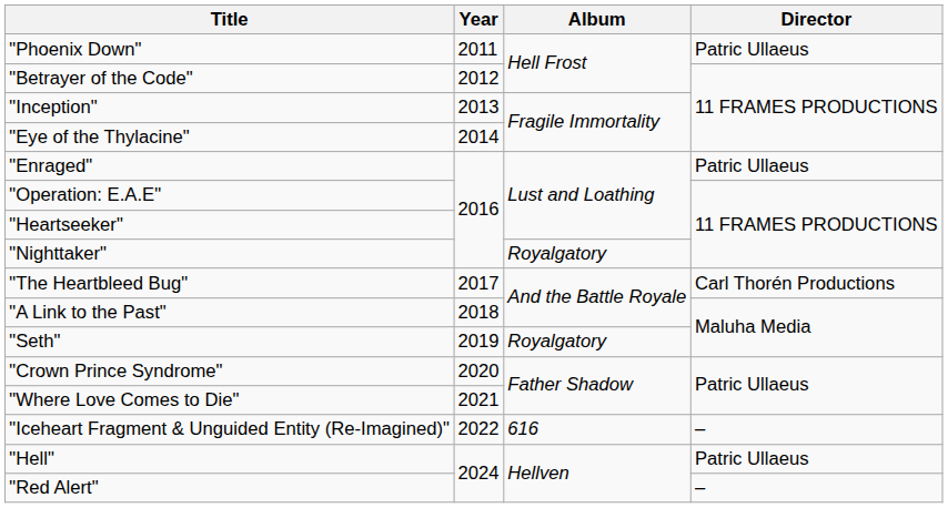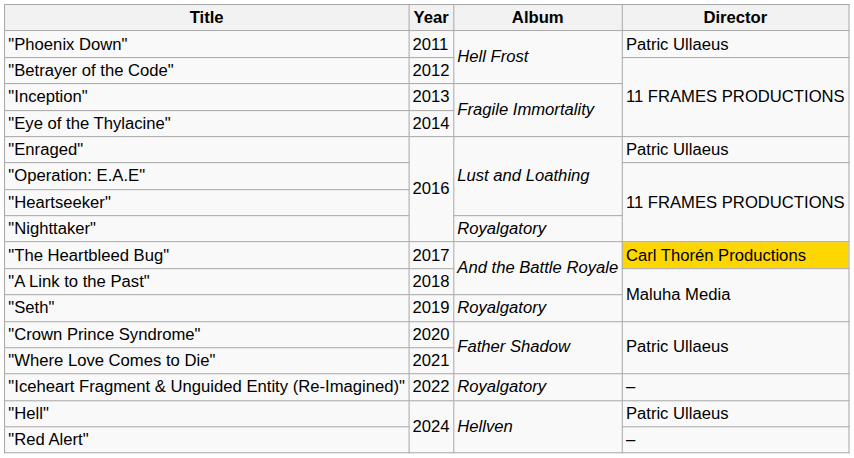 <table class="wikitable">
 <tr>
 <th>Title</th>
 <th>Year</th>
 <th>Album</th>
 <th>Director</th>
 </tr>
 <tr>
 <td>"Phoenix Down"</td>
 <td>2011</td>
 <td rowspan="2"><em>Hell Frost</em></td>
 <td>Patric Ullaeus</td>
 </tr>
 <tr>
 <td>"Betrayer of the Code"</td>
 <td>2012</td>
 <td rowspan="3">11 FRAMES PRODUCTIONS</td>
 </tr>
 <tr>
 <td>"Inception"</td>
 <td>2013</td>
 <td rowspan="2"><em>Fragile Immortality</em></td>
 </tr>
 <tr>
 <td>"Eye of the Thylacine"</td>
 <td>2014</td>
 </tr>
 <tr>
 <td>"Enraged"</td>
 <td rowspan="4">2016</td>
 <td rowspan="3"><em>Lust and Loathing</em></td>
 <td>Patric Ullaeus</td>
 </tr>
 <tr>
 <td>"Operation: E.A.E"</td>
 <td rowspan="3">11 FRAMES PRODUCTIONS</td>
 </tr>
 <tr>
 <td>"Heartseeker"</td>
 </tr>
 <tr>
 <td>"Nighttaker"</td>
 <td><em>Royalgatory</em></td>
 </tr>
 <tr>
 <td>"The Heartbleed Bug"</td>
 <td>2017</td>
 <td rowspan="2"><em>And the Battle Royale</em></td>
-<td>Carl Thorén Productions</td>
+<td style="background: gold;">Carl Thorén Productions</td>
 </tr>
 <tr>
 <td>"A Link to the Past"</td>
 <td>2018</td>
 <td rowspan="2">Maluha Media</td>
 </tr>
 <tr>
 <td>"Seth"</td>
 <td>2019</td>
 <td><em>Royalgatory</em></td>
 </tr>
 <tr>
 <td>"Crown Prince Syndrome"</td>
 <td>2020</td>
 <td rowspan="2"><em>Father Shadow</em></td>
 <td rowspan="2">Patric Ullaeus</td>
 </tr>
 <tr>
 <td>"Where Love Comes to Die"</td>
 <td>2021</td>
 </tr>
 <tr>
 <td>"Iceheart Fragment & Unguided Entity (Re-Imagined)"</td>
 <td>2022</td>
-<td><em>616</em></td>
+<td><em>Royalgatory</em></td>
 <td>–</td>
 </tr>
 <tr>
 <td>"Hell"</td>
 <td rowspan="2">2024</td>
 <td rowspan="2"><em>Hellven</em></td>
 <td>Patric Ullaeus</td>
 </tr>
 <tr>
 <td>"Red Alert"</td>
 <td>–</td>
 </tr>
 </table>
